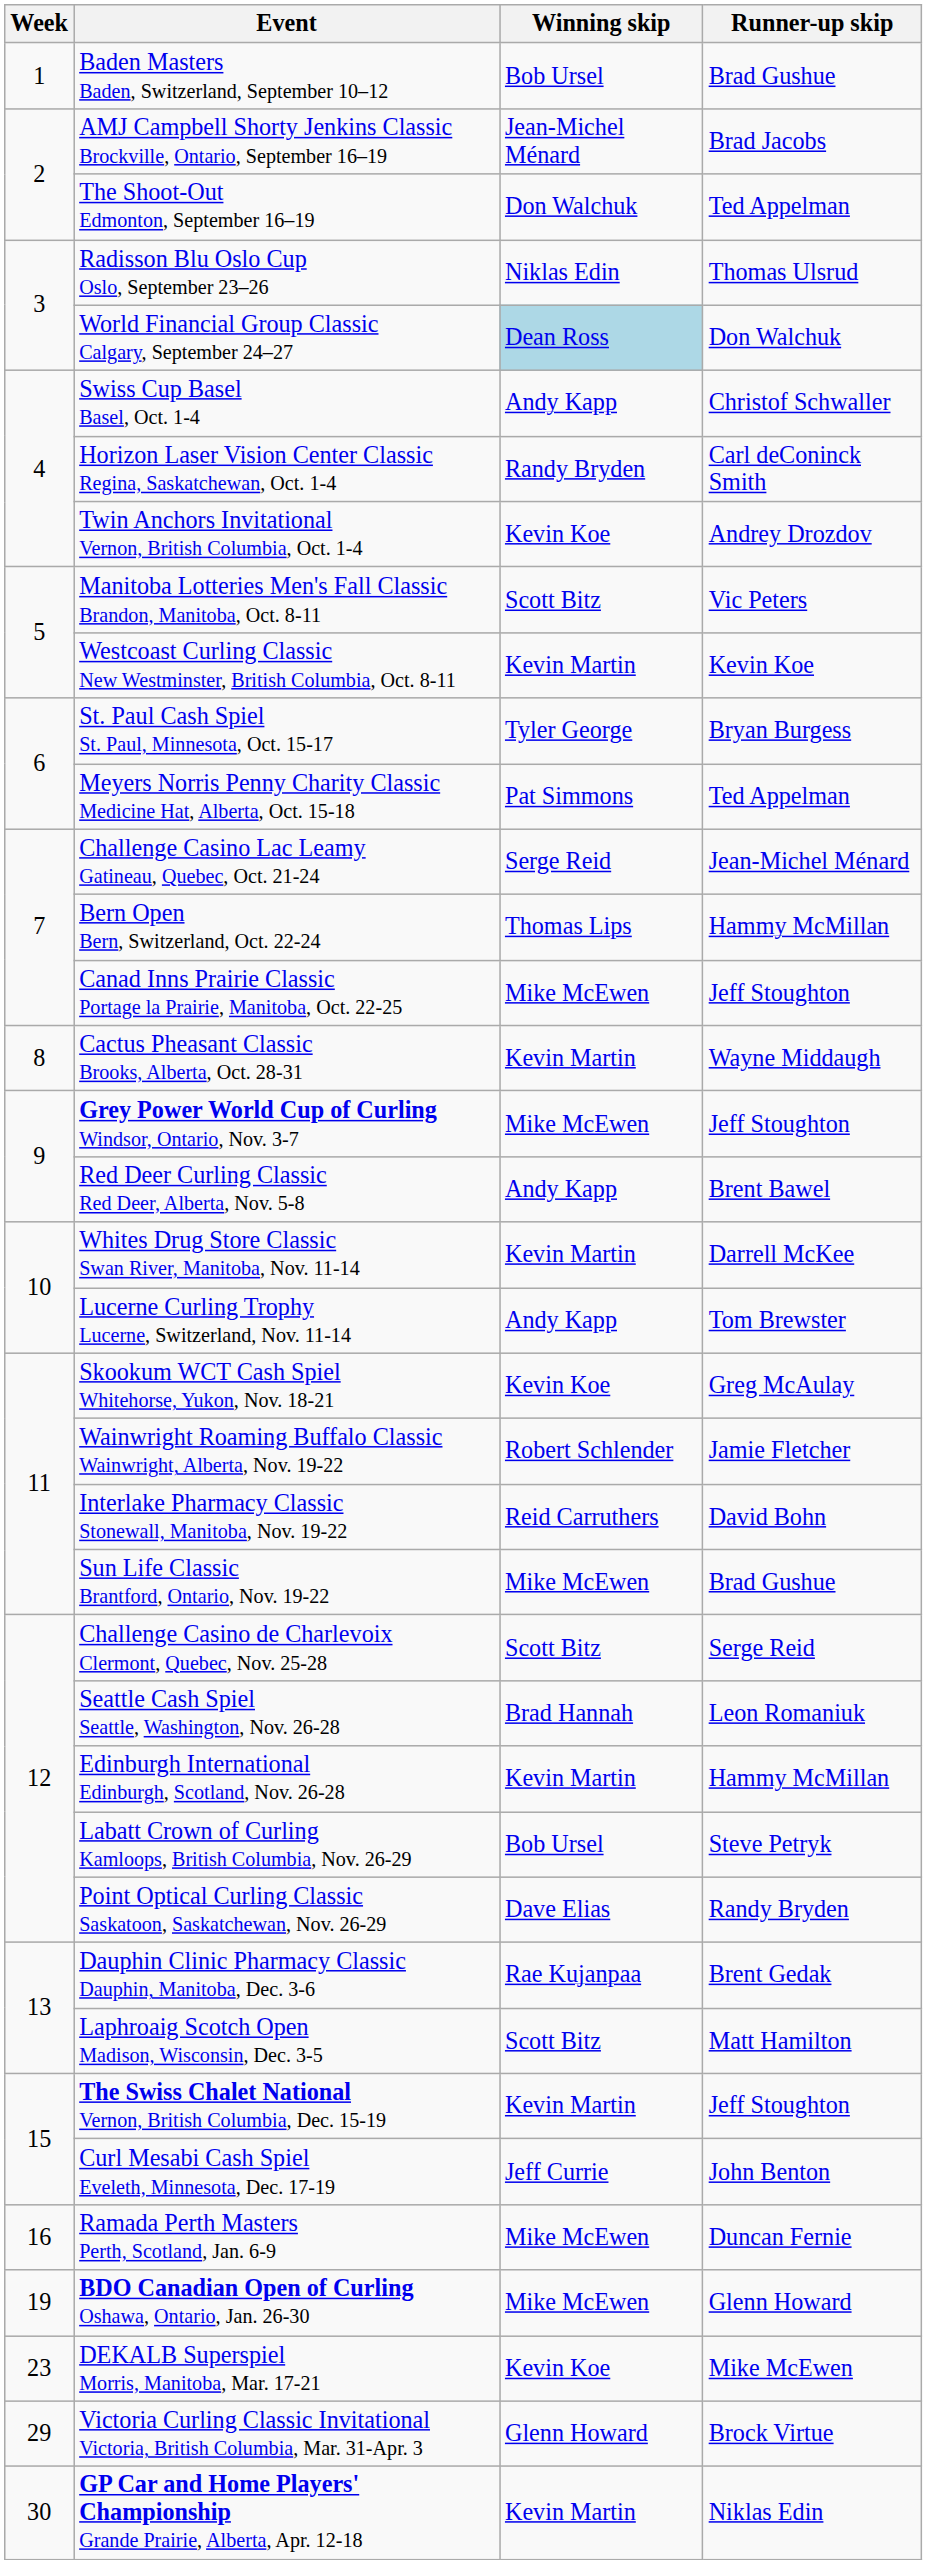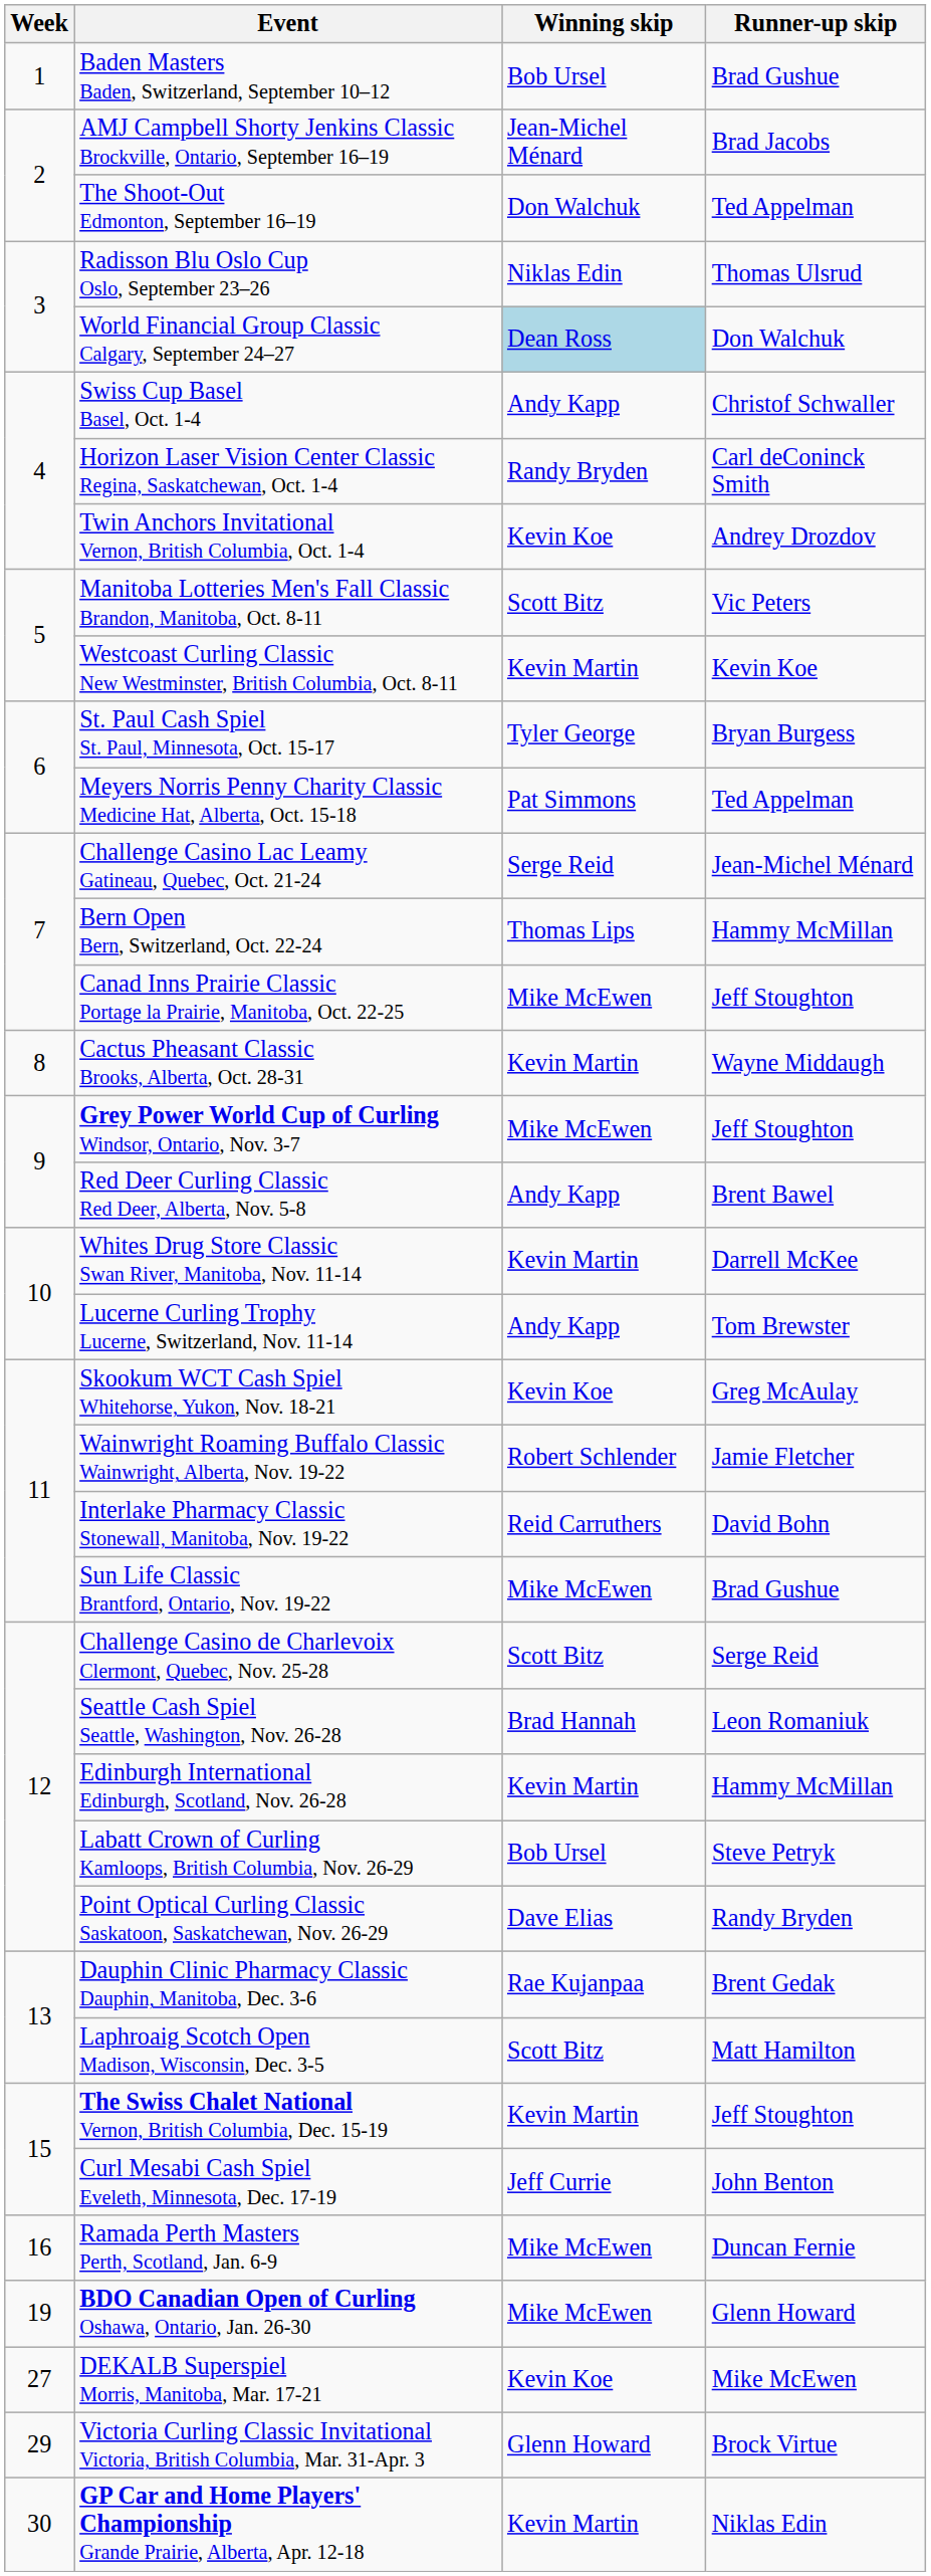 <table class="wikitable">
 <tr>
 <th>Week</th>
 <th>Event</th>
 <th>Winning skip</th>
 <th>Runner-up skip</th>
 </tr>
 <tr>
 <td align=center>1</td>
 <td><a href='#'>Baden Masters</a> <br> <small><a href='#'>Baden</a>, Switzerland, September 10–12</small></td>
 <td> <a href='#'>Bob Ursel</a></td>
 <td> <a href='#'>Brad Gushue</a></td>
 </tr>
 <tr>
 <td rowspan=2 align=center>2</td>
 <td><a href='#'>AMJ Campbell Shorty Jenkins Classic</a> <br> <small><a href='#'>Brockville</a>, <a href='#'>Ontario</a>, September 16–19</small></td>
 <td> <a href='#'>Jean-Michel Ménard</a></td>
 <td> <a href='#'>Brad Jacobs</a></td>
 </tr>
 <tr>
 <td><a href='#'>The Shoot-Out</a> <br> <small><a href='#'>Edmonton</a>, September 16–19</small></td>
 <td> <a href='#'>Don Walchuk</a></td>
 <td> <a href='#'>Ted Appelman</a></td>
 </tr>
 <tr>
 <td rowspan=2 align=center>3</td>
 <td><a href='#'>Radisson Blu Oslo Cup</a> <br> <small><a href='#'>Oslo</a>, September 23–26</small></td>
 <td> <a href='#'>Niklas Edin</a></td>
 <td> <a href='#'>Thomas Ulsrud</a></td>
 </tr>
 <tr>
 <td><a href='#'>World Financial Group Classic</a> <br> <small><a href='#'>Calgary</a>, September 24–27</small></td>
 <td style="background: lightblue;"> <a href='#'>Dean Ross</a></td>
 <td> <a href='#'>Don Walchuk</a></td>
 </tr>
 <tr>
 <td rowspan=3 align=center>4</td>
 <td><a href='#'>Swiss Cup Basel</a> <br> <small><a href='#'>Basel</a>, Oct. 1-4</small></td>
 <td> <a href='#'>Andy Kapp</a></td>
 <td> <a href='#'>Christof Schwaller</a></td>
 </tr>
 <tr>
 <td><a href='#'>Horizon Laser Vision Center Classic</a> <br> <small><a href='#'>Regina, Saskatchewan</a>, Oct. 1-4</small></td>
 <td> <a href='#'>Randy Bryden</a></td>
 <td> <a href='#'>Carl deConinck Smith</a></td>
 </tr>
 <tr>
 <td><a href='#'>Twin Anchors Invitational</a> <br> <small><a href='#'>Vernon, British Columbia</a>, Oct. 1-4</small></td>
 <td> <a href='#'>Kevin Koe</a></td>
 <td> <a href='#'>Andrey Drozdov</a></td>
 </tr>
 <tr>
 <td rowspan=2 align=center>5</td>
 <td><a href='#'>Manitoba Lotteries Men's Fall Classic</a> <br> <small><a href='#'>Brandon, Manitoba</a>, Oct. 8-11</small></td>
 <td> <a href='#'>Scott Bitz</a></td>
 <td> <a href='#'>Vic Peters</a></td>
 </tr>
 <tr>
 <td><a href='#'>Westcoast Curling Classic</a> <br> <small><a href='#'>New Westminster</a>, <a href='#'>British Columbia</a>, Oct. 8-11</small></td>
 <td> <a href='#'>Kevin Martin</a></td>
 <td> <a href='#'>Kevin Koe</a></td>
 </tr>
 <tr>
 <td rowspan=2 align=center>6</td>
 <td><a href='#'>St. Paul Cash Spiel</a> <br> <small><a href='#'>St. Paul, Minnesota</a>, Oct. 15-17</small></td>
 <td> <a href='#'>Tyler George</a></td>
 <td> <a href='#'>Bryan Burgess</a></td>
 </tr>
 <tr>
 <td><a href='#'>Meyers Norris Penny Charity Classic</a> <br> <small><a href='#'>Medicine Hat</a>, <a href='#'>Alberta</a>, Oct. 15-18</small></td>
 <td> <a href='#'>Pat Simmons</a></td>
 <td> <a href='#'>Ted Appelman</a></td>
 </tr>
 <tr>
 <td rowspan=3 align=center>7</td>
 <td><a href='#'>Challenge Casino Lac Leamy</a> <br> <small><a href='#'>Gatineau</a>, <a href='#'>Quebec</a>, Oct. 21-24</small></td>
 <td> <a href='#'>Serge Reid</a></td>
 <td> <a href='#'>Jean-Michel Ménard</a></td>
 </tr>
 <tr>
 <td><a href='#'>Bern Open</a> <br> <small><a href='#'>Bern</a>, Switzerland, Oct. 22-24</small></td>
 <td> <a href='#'>Thomas Lips</a></td>
 <td> <a href='#'>Hammy McMillan</a></td>
 </tr>
 <tr>
 <td><a href='#'>Canad Inns Prairie Classic</a> <br> <small><a href='#'>Portage la Prairie</a>, <a href='#'>Manitoba</a>, Oct. 22-25</small></td>
 <td> <a href='#'>Mike McEwen</a></td>
 <td> <a href='#'>Jeff Stoughton</a></td>
 </tr>
 <tr>
 <td align=center>8</td>
 <td><a href='#'>Cactus Pheasant Classic</a> <br> <small><a href='#'>Brooks, Alberta</a>, Oct. 28-31</small></td>
 <td> <a href='#'>Kevin Martin</a></td>
 <td> <a href='#'>Wayne Middaugh</a></td>
 </tr>
 <tr>
 <td rowspan=2 align=center>9</td>
 <td><strong><a href='#'>Grey Power World Cup of Curling</a></strong> <br> <small><a href='#'>Windsor, Ontario</a>, Nov. 3-7</small></td>
 <td> <a href='#'>Mike McEwen</a></td>
 <td> <a href='#'>Jeff Stoughton</a></td>
 </tr>
 <tr>
 <td><a href='#'>Red Deer Curling Classic</a> <br> <small><a href='#'>Red Deer, Alberta</a>, Nov. 5-8</small></td>
 <td> <a href='#'>Andy Kapp</a></td>
 <td> <a href='#'>Brent Bawel</a></td>
 </tr>
 <tr>
 <td rowspan=2 align=center>10</td>
 <td><a href='#'>Whites Drug Store Classic</a> <br> <small><a href='#'>Swan River, Manitoba</a>, Nov. 11-14</small></td>
 <td> <a href='#'>Kevin Martin</a></td>
 <td> <a href='#'>Darrell McKee</a></td>
 </tr>
 <tr>
 <td><a href='#'>Lucerne Curling Trophy</a> <br> <small><a href='#'>Lucerne</a>, Switzerland, Nov. 11-14</small></td>
 <td> <a href='#'>Andy Kapp</a></td>
 <td> <a href='#'>Tom Brewster</a></td>
 </tr>
 <tr>
 <td rowspan=4 align=center>11</td>
 <td><a href='#'>Skookum WCT Cash Spiel</a> <br> <small><a href='#'>Whitehorse, Yukon</a>, Nov. 18-21</small></td>
 <td> <a href='#'>Kevin Koe</a></td>
 <td> <a href='#'>Greg McAulay</a></td>
 </tr>
 <tr>
 <td><a href='#'>Wainwright Roaming Buffalo Classic</a> <br> <small><a href='#'>Wainwright, Alberta</a>, Nov. 19-22</small></td>
 <td> <a href='#'>Robert Schlender</a></td>
 <td> <a href='#'>Jamie Fletcher</a></td>
 </tr>
 <tr>
 <td><a href='#'>Interlake Pharmacy Classic</a> <br> <small><a href='#'>Stonewall, Manitoba</a>, Nov. 19-22</small></td>
 <td> <a href='#'>Reid Carruthers</a></td>
 <td> <a href='#'>David Bohn</a></td>
 </tr>
 <tr>
 <td><a href='#'>Sun Life Classic</a> <br> <small><a href='#'>Brantford</a>, <a href='#'>Ontario</a>, Nov. 19-22</small></td>
 <td> <a href='#'>Mike McEwen</a></td>
 <td> <a href='#'>Brad Gushue</a></td>
 </tr>
 <tr>
 <td rowspan=5 align=center>12</td>
 <td><a href='#'>Challenge Casino de Charlevoix</a> <br> <small><a href='#'>Clermont</a>, <a href='#'>Quebec</a>, Nov. 25-28</small></td>
 <td> <a href='#'>Scott Bitz</a></td>
 <td> <a href='#'>Serge Reid</a></td>
 </tr>
 <tr>
 <td><a href='#'>Seattle Cash Spiel</a> <br> <small><a href='#'>Seattle</a>, <a href='#'>Washington</a>, Nov. 26-28</small></td>
 <td> <a href='#'>Brad Hannah</a></td>
 <td> <a href='#'>Leon Romaniuk</a></td>
 </tr>
 <tr>
 <td><a href='#'>Edinburgh International</a> <br> <small><a href='#'>Edinburgh</a>, <a href='#'>Scotland</a>, Nov. 26-28</small></td>
 <td> <a href='#'>Kevin Martin</a></td>
 <td> <a href='#'>Hammy McMillan</a></td>
 </tr>
 <tr>
 <td><a href='#'>Labatt Crown of Curling</a> <br> <small><a href='#'>Kamloops</a>, <a href='#'>British Columbia</a>, Nov. 26-29</small></td>
 <td> <a href='#'>Bob Ursel</a></td>
 <td> <a href='#'>Steve Petryk</a></td>
 </tr>
 <tr>
 <td><a href='#'>Point Optical Curling Classic</a> <br> <small><a href='#'>Saskatoon</a>, <a href='#'>Saskatchewan</a>, Nov. 26-29</small></td>
 <td> <a href='#'>Dave Elias</a></td>
 <td> <a href='#'>Randy Bryden</a></td>
 </tr>
 <tr>
 <td rowspan=2 align=center>13</td>
 <td><a href='#'>Dauphin Clinic Pharmacy Classic</a> <br> <small><a href='#'>Dauphin, Manitoba</a>, Dec. 3-6</small></td>
 <td> <a href='#'>Rae Kujanpaa</a></td>
 <td> <a href='#'>Brent Gedak</a></td>
 </tr>
 <tr>
 <td><a href='#'>Laphroaig Scotch Open</a> <br> <small><a href='#'>Madison, Wisconsin</a>, Dec. 3-5</small></td>
 <td> <a href='#'>Scott Bitz</a></td>
 <td> <a href='#'>Matt Hamilton</a></td>
 </tr>
 <tr>
 <td rowspan=2 align=center>15</td>
 <td><strong><a href='#'>The Swiss Chalet National</a></strong> <br> <small><a href='#'>Vernon, British Columbia</a>, Dec. 15-19 </small></td>
 <td> <a href='#'>Kevin Martin</a></td>
 <td> <a href='#'>Jeff Stoughton</a></td>
 </tr>
 <tr>
 <td><a href='#'>Curl Mesabi Cash Spiel</a> <br> <small><a href='#'>Eveleth, Minnesota</a>, Dec. 17-19</small></td>
 <td> <a href='#'>Jeff Currie</a></td>
 <td> <a href='#'>John Benton</a></td>
 </tr>
 <tr>
 <td align=center>16</td>
 <td><a href='#'>Ramada Perth Masters</a> <br> <small><a href='#'>Perth, Scotland</a>, Jan. 6-9</small></td>
 <td> <a href='#'>Mike McEwen</a></td>
 <td> <a href='#'>Duncan Fernie</a></td>
 </tr>
 <tr>
 <td align=center>19</td>
 <td><strong><a href='#'>BDO Canadian Open of Curling</a></strong> <br> <small><a href='#'>Oshawa</a>, <a href='#'>Ontario</a>, Jan. 26-30</small></td>
 <td> <a href='#'>Mike McEwen</a></td>
 <td> <a href='#'>Glenn Howard</a></td>
 </tr>
 <tr>
-<td align=center>23</td>
+<td align=center>27</td>
 <td><a href='#'>DEKALB Superspiel</a> <br> <small><a href='#'>Morris, Manitoba</a>, Mar. 17-21</small></td>
 <td> <a href='#'>Kevin Koe</a></td>
 <td> <a href='#'>Mike McEwen</a></td>
 </tr>
 <tr>
 <td align=center>29</td>
 <td><a href='#'>Victoria Curling Classic Invitational</a> <br> <small><a href='#'>Victoria, British Columbia</a>, Mar. 31-Apr. 3</small></td>
 <td> <a href='#'>Glenn Howard</a></td>
 <td> <a href='#'>Brock Virtue</a></td>
 </tr>
 <tr>
 <td align=center>30</td>
 <td><strong><a href='#'>GP Car and Home Players' Championship</a></strong> <br> <small><a href='#'>Grande Prairie</a>, <a href='#'>Alberta</a>, Apr. 12-18</small></td>
 <td> <a href='#'>Kevin Martin</a></td>
 <td> <a href='#'>Niklas Edin</a></td>
 </tr>
 </table>
